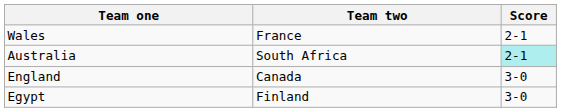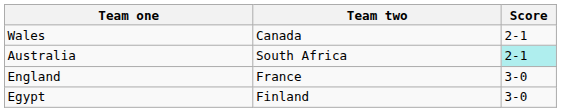 <table class="wikitable">
 <tr>
 <th width=250>Team one</th>
 <th width=250>Team two</th>
 <th width=50>Score</th>
 </tr>
 <tr>
 <td> Wales</td>
-<td> France</td>
+<td> Canada</td>
 <td>2-1</td>
 </tr>
 <tr>
 <td> Australia</td>
 <td> South Africa</td>
 <td style="background: paleturquoise;">2-1</td>
 </tr>
 <tr>
 <td> England</td>
-<td> Canada</td>
+<td> France</td>
 <td>3-0</td>
 </tr>
 <tr>
 <td> Egypt</td>
 <td> Finland</td>
 <td>3-0</td>
 </tr>
 </table>
